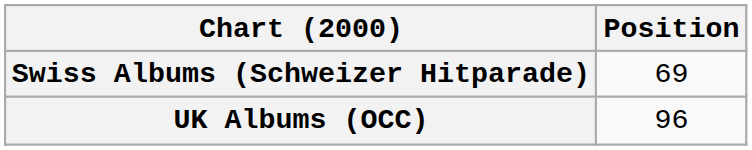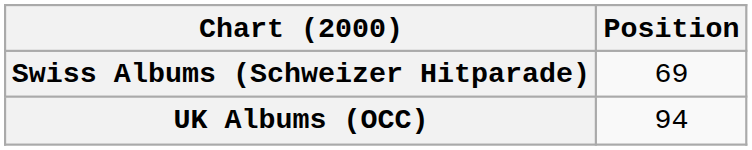 <table class="wikitable plainrowheaders" style="text-align:center">
 <tr>
 <th scope="col">Chart (2000)</th>
 <th scope="col">Position</th>
 </tr>
 <tr>
 <th scope="row">Swiss Albums (Schweizer Hitparade)</th>
 <td>69</td>
 </tr>
 <tr>
 <th scope="row">UK Albums (OCC)</th>
-<td>96</td>
+<td>94</td>
 </tr>
 </table>
